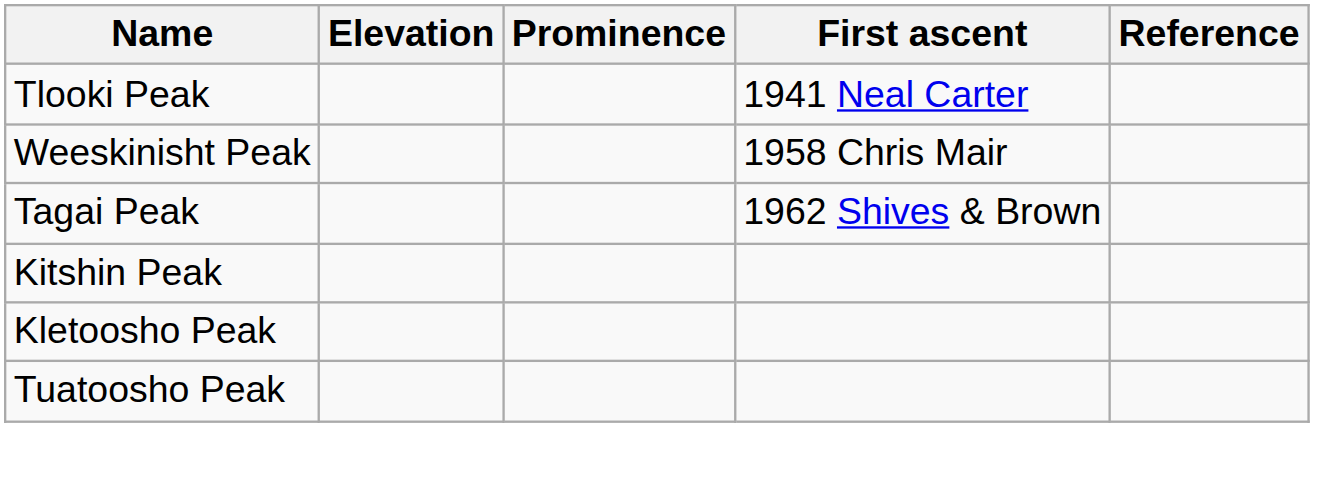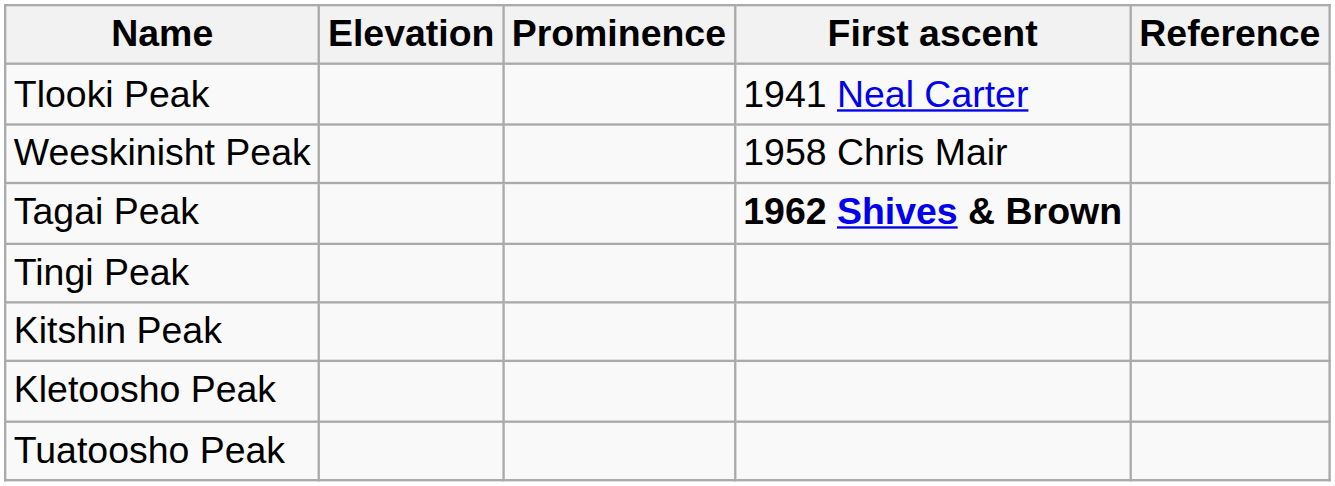 <table class="wikitable">
 <tr>
 <th>Name</th>
 <th>Elevation</th>
 <th>Prominence</th>
 <th>First ascent</th>
 <th>Reference</th>
 </tr>
 <tr>
 <td>Tlooki Peak</td>
 <td></td>
 <td></td>
 <td>1941 <a href='#'>Neal Carter</a></td>
 <td></td>
 </tr>
 <tr>
 <td>Weeskinisht Peak</td>
 <td></td>
 <td></td>
 <td>1958 Chris Mair</td>
 <td></td>
 </tr>
 <tr>
 <td>Tagai Peak</td>
 <td></td>
 <td></td>
-<td>1962 <a href='#'>Shives</a> & Brown</td>
+<td><strong>1962 <a href='#'>Shives</a> & Brown</strong></td>
+<td></td>
+</tr>
+<tr>
+<td>Tingi Peak</td>
+<td></td>
+<td></td>
+<td></td>
 <td></td>
 </tr>
 <tr>
 <td>Kitshin Peak</td>
 <td></td>
 <td></td>
 <td></td>
 <td></td>
 </tr>
 <tr>
 <td>Kletoosho Peak</td>
 <td></td>
 <td></td>
 <td></td>
 <td></td>
 </tr>
 <tr>
 <td>Tuatoosho Peak</td>
 <td></td>
 <td></td>
 <td></td>
 <td></td>
 </tr>
 </table>
